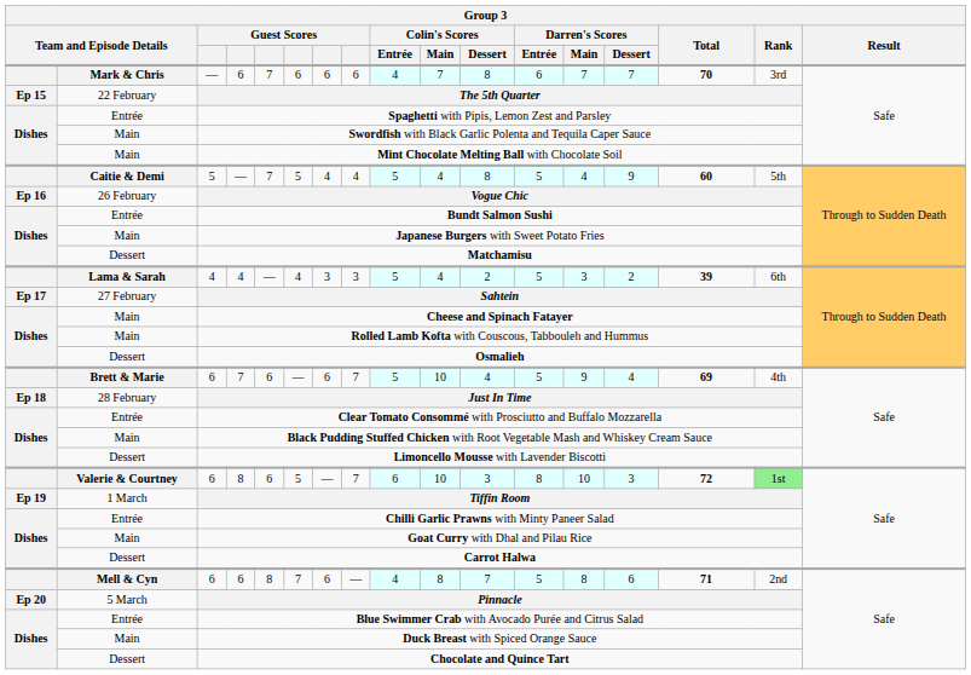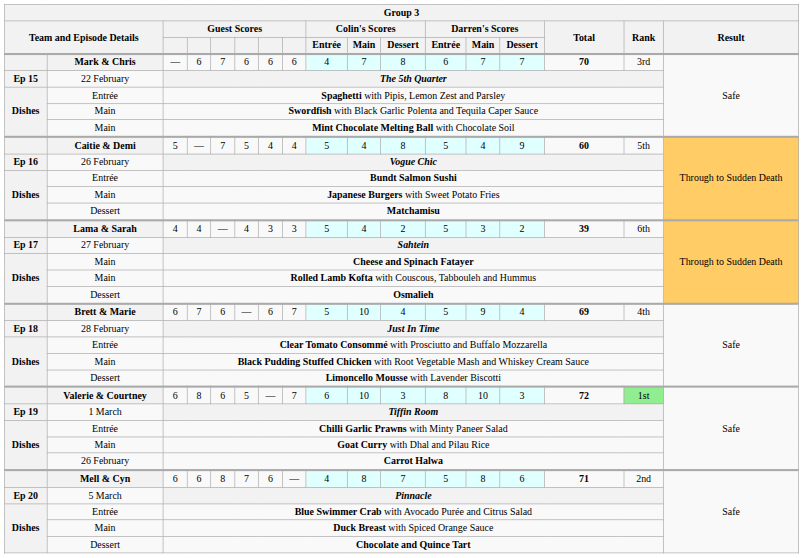 <table class="wikitable plainrowheaders" style="margin:1em auto; text-align:center; font-size:90%; width:80em;">
 <tr>
 <th colspan="20" >Group 3</th>
 </tr>
 <tr>
 <th scope="col" rowspan="2" colspan="2" style="width:20%;">Team and Episode Details</th>
 <th scope="col" colspan="6" style="width:15%;">Guest Scores</th>
 <th scope="col" colspan="3" style="width:15%;">Colin's Scores</th>
 <th scope="col" colspan="3" style="width:15%;">Darren's Scores</th>
 <th scope="col" rowspan="2" style="width:10%;">Total<br><small></small></th>
 <th scope="col" rowspan="2" style="width:5%;">Rank</th>
 <th scope="col" rowspan="2" style="width:20%;">Result</th>
 </tr>
 <tr>
 <th scope="col" style="width:3%;"></th>
 <th scope="col" style="width:3%;"></th>
 <th scope="col" style="width:3%;"></th>
 <th scope="col" style="width:3%;"></th>
 <th scope="col" style="width:3%;"></th>
 <th scope="col" style="width:3%;"></th>
 <th scope="col">Entrée</th>
 <th scope="col">Main</th>
 <th scope="col">Dessert</th>
 <th scope="col">Entrée</th>
 <th scope="col">Main</th>
 <th scope="col">Dessert</th>
 </tr>
 <tr style="border-top:3px solid #aaa;">
 </tr>
 <tr>
 <th></th>
 <th style="text-align:centre">Mark & Chris</th>
 <td>—</td>
 <td>6</td>
 <td>7</td>
 <td>6</td>
 <td>6</td>
 <td>6</td>
 <td bgcolor=#E0FFFF>4</td>
 <td bgcolor=#E0FFFF>7</td>
 <td bgcolor=#E0FFFF>8</td>
 <td bgcolor=#E0FFFF>6</td>
 <td bgcolor=#E0FFFF>7</td>
 <td bgcolor=#E0FFFF>7</td>
 <td><strong>70</strong></td>
 <td>3rd</td>
 <td rowspan="5">Safe</td>
 </tr>
 <tr>
 <th>Ep 15</th>
 <td>22 February</td>
 <th colspan="14"><em>The 5th Quarter</em></th>
 </tr>
 <tr>
 <th rowspan="3">Dishes</th>
 <td>Entrée</td>
 <td colspan="14"><strong>Spaghetti</strong> with Pipis, Lemon Zest and Parsley</td>
 </tr>
 <tr>
 <td>Main</td>
 <td colspan="14"><strong>Swordfish</strong> with Black Garlic Polenta and Tequila Caper Sauce</td>
 </tr>
 <tr>
 <td>Main</td>
 <td colspan="14"><strong>Mint Chocolate Melting Ball</strong> with Chocolate Soil</td>
 </tr>
 <tr style="border-top:3px solid #aaa;">
 <th></th>
 <th style="text-align:centre">Caitie & Demi</th>
 <td>5</td>
 <td>—</td>
 <td>7</td>
 <td>5</td>
 <td>4</td>
 <td>4</td>
 <td bgcolor=#E0FFFF>5</td>
 <td bgcolor=#E0FFFF>4</td>
 <td bgcolor=#E0FFFF>8</td>
 <td bgcolor=#E0FFFF>5</td>
 <td bgcolor=#E0FFFF>4</td>
 <td bgcolor=#E0FFFF>9</td>
 <td><strong>60</strong></td>
 <td>5th</td>
 <td rowspan="5" style="background:#FFCC66">Through to Sudden Death</td>
 </tr>
 <tr>
 <th>Ep 16</th>
 <td>26 February</td>
 <th colspan="14"><em>Vogue Chic</em></th>
 </tr>
 <tr>
 <th rowspan="3">Dishes</th>
 <td>Entrée</td>
 <td colspan="14"><strong>Bundt Salmon Sushi</strong></td>
 </tr>
 <tr>
 <td>Main</td>
 <td colspan="14"><strong>Japanese Burgers</strong> with Sweet Potato Fries</td>
 </tr>
 <tr>
 <td>Dessert</td>
 <td colspan="14"><strong>Matchamisu</strong></td>
 </tr>
 <tr style="border-top:3px solid #aaa;">
 <th></th>
 <th style="text-align:centre">Lama & Sarah</th>
 <td>4</td>
 <td>4</td>
 <td>—</td>
 <td>4</td>
 <td>3</td>
 <td>3</td>
 <td bgcolor=#E0FFFF>5</td>
 <td bgcolor=#E0FFFF>4</td>
 <td bgcolor=#E0FFFF>2</td>
 <td bgcolor=#E0FFFF>5</td>
 <td bgcolor=#E0FFFF>3</td>
 <td bgcolor=#E0FFFF>2</td>
 <td><strong>39</strong></td>
 <td>6th</td>
 <td rowspan="5" style="background:#FFCC66">Through to Sudden Death</td>
 </tr>
 <tr>
 <th>Ep 17</th>
 <td>27 February</td>
 <th colspan="14"><em>Sahtein</em></th>
 </tr>
 <tr>
 <th rowspan="3">Dishes</th>
 <td>Main</td>
 <td colspan="14"><strong>Cheese and Spinach Fatayer</strong></td>
 </tr>
 <tr>
 <td>Main</td>
 <td colspan="14"><strong>Rolled Lamb Kofta</strong> with Couscous, Tabbouleh and Hummus</td>
 </tr>
 <tr>
 <td>Dessert</td>
 <td colspan="14"><strong>Osmalieh</strong></td>
 </tr>
 <tr style="border-top:3px solid #aaa;">
 <th></th>
 <th style="text-align:centre">Brett & Marie</th>
 <td>6</td>
 <td>7</td>
 <td>6</td>
 <td>—</td>
 <td>6</td>
 <td>7</td>
 <td bgcolor=#E0FFFF>5</td>
 <td bgcolor=#E0FFFF>10</td>
 <td bgcolor=#E0FFFF>4</td>
 <td bgcolor=#E0FFFF>5</td>
 <td bgcolor=#E0FFFF>9</td>
 <td bgcolor=#E0FFFF>4</td>
 <td><strong>69</strong></td>
 <td>4th</td>
 <td rowspan="5">Safe</td>
 </tr>
 <tr>
 <th>Ep 18</th>
 <td>28 February</td>
 <th colspan="14"><em>Just In Time</em></th>
 </tr>
 <tr>
 <th rowspan="3">Dishes</th>
 <td>Entrée</td>
 <td colspan="14"><strong>Clear Tomato Consommé</strong> with Prosciutto and Buffalo Mozzarella</td>
 </tr>
 <tr>
 <td>Main</td>
 <td colspan="14"><strong>Black Pudding Stuffed Chicken</strong> with Root Vegetable Mash and Whiskey Cream Sauce</td>
 </tr>
 <tr>
 <td>Dessert</td>
 <td colspan="14"><strong>Limoncello Mousse</strong> with Lavender Biscotti</td>
 </tr>
 <tr style="border-top:3px solid #aaa;">
 <th></th>
 <th style="text-align:centre">Valerie & Courtney</th>
 <td>6</td>
 <td>8</td>
 <td>6</td>
 <td>5</td>
 <td>—</td>
 <td>7</td>
 <td bgcolor=#E0FFFF>6</td>
 <td bgcolor=#E0FFFF>10</td>
 <td bgcolor=#E0FFFF>3</td>
 <td bgcolor=#E0FFFF>8</td>
 <td bgcolor=#E0FFFF>10</td>
 <td bgcolor=#E0FFFF>3</td>
 <td><strong>72</strong></td>
 <td style="background:lightgreen">1st</td>
 <td rowspan="5">Safe</td>
 </tr>
 <tr>
 <th>Ep 19</th>
 <td>1 March</td>
 <th colspan="14"><em>Tiffin Room</em></th>
 </tr>
 <tr>
 <th rowspan="3">Dishes</th>
 <td>Entrée</td>
 <td colspan="14"><strong>Chilli Garlic Prawns</strong> with Minty Paneer Salad</td>
 </tr>
 <tr>
 <td>Main</td>
 <td colspan="14"><strong>Goat Curry</strong> with Dhal and Pilau Rice</td>
 </tr>
 <tr>
-<td>Dessert</td>
+<td>26 February</td>
 <td colspan="14"><strong>Carrot Halwa</strong></td>
 </tr>
 <tr style="border-top:3px solid #aaa;">
 <th></th>
 <th style="text-align:centre">Mell & Cyn</th>
 <td>6</td>
 <td>6</td>
 <td>8</td>
 <td>7</td>
 <td>6</td>
 <td>—</td>
 <td bgcolor=#E0FFFF>4</td>
 <td bgcolor=#E0FFFF>8</td>
 <td bgcolor=#E0FFFF>7</td>
 <td bgcolor=#E0FFFF>5</td>
 <td bgcolor=#E0FFFF>8</td>
 <td bgcolor=#E0FFFF>6</td>
 <td><strong>71</strong></td>
 <td>2nd</td>
 <td rowspan="5">Safe</td>
 </tr>
 <tr>
 <th>Ep 20</th>
 <td>5 March</td>
 <th colspan="14"><em>Pinnacle</em></th>
 </tr>
 <tr>
 <th rowspan="3">Dishes</th>
 <td>Entrée</td>
 <td colspan="14"><strong>Blue Swimmer Crab</strong> with Avocado Purée and Citrus Salad</td>
 </tr>
 <tr>
 <td>Main</td>
 <td colspan="14"><strong>Duck Breast</strong> with Spiced Orange Sauce</td>
 </tr>
 <tr>
 <td>Dessert</td>
 <td colspan="14"><strong>Chocolate and Quince Tart</strong></td>
 </tr>
 </table>
